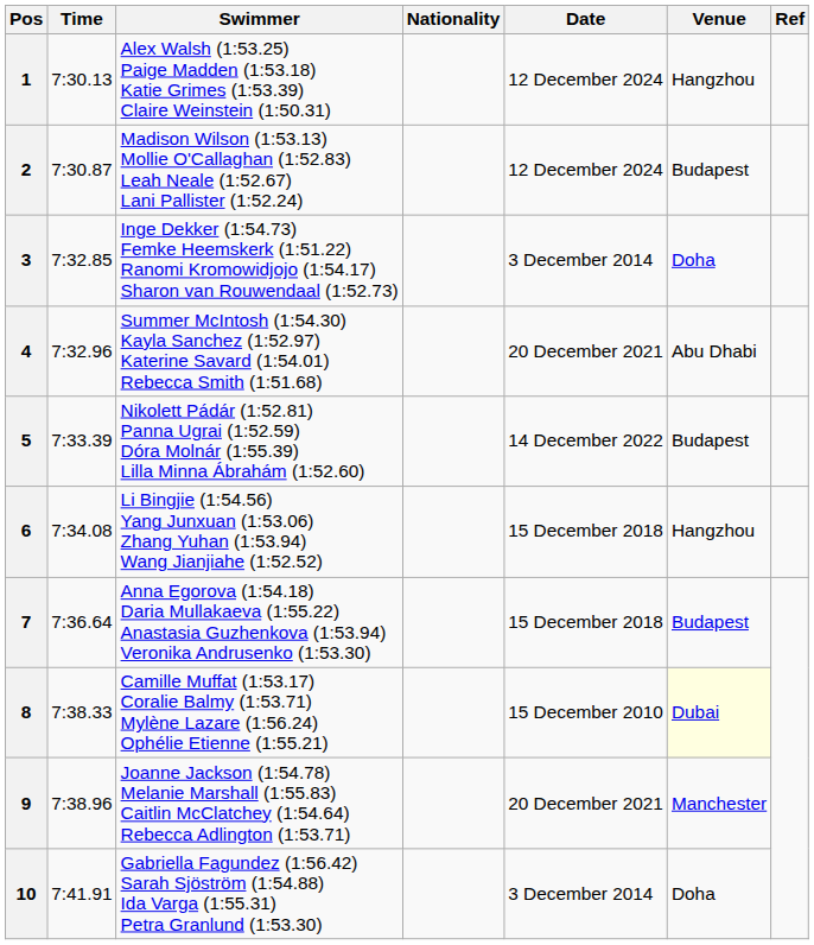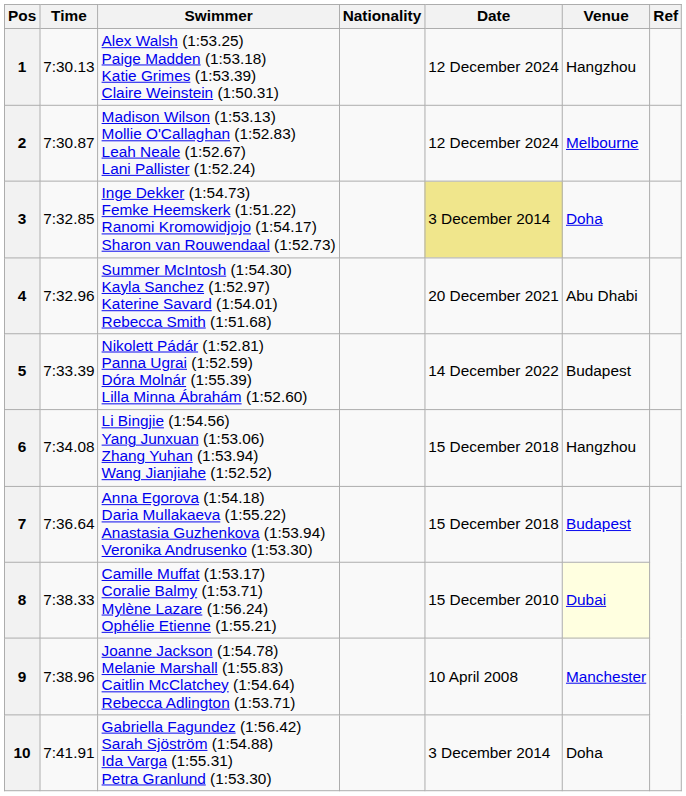 <table class="wikitable">
 <tr>
 <th>Pos</th>
 <th>Time</th>
 <th>Swimmer</th>
 <th>Nationality</th>
 <th>Date</th>
 <th>Venue</th>
 <th>Ref</th>
 </tr>
 <tr>
 <th>1</th>
 <td>7:30.13</td>
 <td><a href='#'>Alex Walsh</a> (1:53.25)<br><a href='#'>Paige Madden</a> (1:53.18)<br><a href='#'>Katie Grimes</a> (1:53.39)<br><a href='#'>Claire Weinstein</a> (1:50.31)</td>
 <td></td>
 <td>12 December 2024</td>
 <td>Hangzhou</td>
 <td></td>
 </tr>
 <tr>
 <th>2</th>
 <td>7:30.87</td>
 <td><a href='#'>Madison Wilson</a> (1:53.13)<br><a href='#'>Mollie O'Callaghan</a> (1:52.83)<br><a href='#'>Leah Neale</a> (1:52.67)<br><a href='#'>Lani Pallister</a> (1:52.24)</td>
 <td></td>
 <td>12 December 2024</td>
-<td>Budapest</td>
+<td><a href='#'>Melbourne</a></td>
 <td></td>
 </tr>
 <tr>
 <th>3</th>
 <td>7:32.85</td>
 <td><a href='#'>Inge Dekker</a> (1:54.73)<br><a href='#'>Femke Heemskerk</a> (1:51.22)<br><a href='#'>Ranomi Kromowidjojo</a> (1:54.17)<br><a href='#'>Sharon van Rouwendaal</a> (1:52.73)</td>
 <td></td>
-<td>3 December 2014</td>
+<td style="background: khaki;">3 December 2014</td>
 <td><a href='#'>Doha</a></td>
 <td></td>
 </tr>
 <tr>
 <th>4</th>
 <td>7:32.96</td>
 <td><a href='#'>Summer McIntosh</a> (1:54.30)<br><a href='#'>Kayla Sanchez</a> (1:52.97)<br><a href='#'>Katerine Savard</a> (1:54.01)<br><a href='#'>Rebecca Smith</a> (1:51.68)</td>
 <td></td>
 <td>20 December 2021</td>
 <td>Abu Dhabi</td>
 <td></td>
 </tr>
 <tr>
 <th>5</th>
 <td>7:33.39</td>
 <td><a href='#'>Nikolett Pádár</a> (1:52.81)<br><a href='#'>Panna Ugrai</a> (1:52.59)<br><a href='#'>Dóra Molnár</a> (1:55.39)<br><a href='#'>Lilla Minna Ábrahám</a> (1:52.60)</td>
 <td></td>
 <td>14 December 2022</td>
 <td>Budapest</td>
 <td></td>
 </tr>
 <tr>
 <th>6</th>
 <td>7:34.08</td>
 <td><a href='#'>Li Bingjie</a> (1:54.56)<br><a href='#'>Yang Junxuan</a> (1:53.06)<br><a href='#'>Zhang Yuhan</a> (1:53.94)<br><a href='#'>Wang Jianjiahe</a> (1:52.52)</td>
 <td></td>
 <td>15 December 2018</td>
 <td>Hangzhou</td>
 <td></td>
 </tr>
 <tr>
 <th>7</th>
 <td>7:36.64</td>
 <td><a href='#'>Anna Egorova</a> (1:54.18)<br><a href='#'>Daria Mullakaeva</a> (1:55.22)<br><a href='#'>Anastasia Guzhenkova</a> (1:53.94)<br><a href='#'>Veronika Andrusenko</a> (1:53.30)</td>
 <td></td>
 <td>15 December 2018</td>
 <td><a href='#'>Budapest</a></td>
 </tr>
 <tr>
 <th>8</th>
 <td>7:38.33</td>
 <td><a href='#'>Camille Muffat</a> (1:53.17)<br><a href='#'>Coralie Balmy</a> (1:53.71)<br><a href='#'>Mylène Lazare</a> (1:56.24)<br><a href='#'>Ophélie Etienne</a> (1:55.21)</td>
 <td></td>
 <td>15 December 2010</td>
 <td style="background: lightyellow;"><a href='#'>Dubai</a></td>
 </tr>
 <tr>
 <th>9</th>
 <td>7:38.96</td>
 <td><a href='#'>Joanne Jackson</a> (1:54.78)<br><a href='#'>Melanie Marshall</a> (1:55.83)<br><a href='#'>Caitlin McClatchey</a> (1:54.64)<br><a href='#'>Rebecca Adlington</a> (1:53.71)</td>
 <td></td>
-<td>20 December 2021</td>
+<td>10 April 2008</td>
 <td><a href='#'>Manchester</a></td>
 </tr>
 <tr>
 <th>10</th>
 <td>7:41.91</td>
 <td><a href='#'>Gabriella Fagundez</a> (1:56.42)<br><a href='#'>Sarah Sjöström</a> (1:54.88)<br><a href='#'>Ida Varga</a> (1:55.31)<br><a href='#'>Petra Granlund</a> (1:53.30)</td>
 <td></td>
 <td>3 December 2014</td>
 <td>Doha</td>
 </tr>
 </table>
